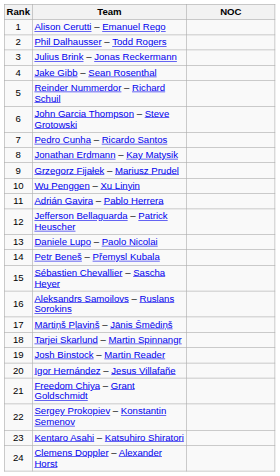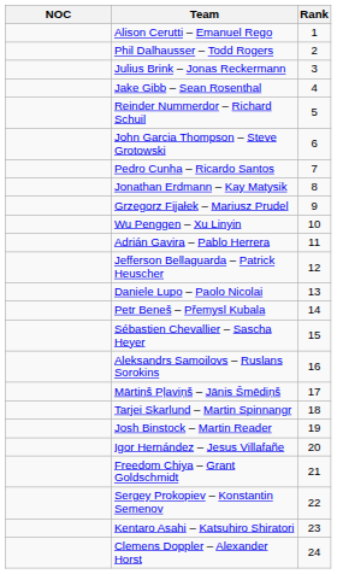 <table class="wikitable sortable">
 <tr>
+<th width=140>NOC</th>
+<th width=250>Team</th>
 <th width=20>Rank</th>
-<th width=250>Team</th>
-<th width=140>NOC</th>
 </tr>
 <tr>
+<td></td>
+<td><a href='#'>Alison Cerutti</a> – <a href='#'>Emanuel Rego</a></td>
 <td align=center>1</td>
-<td><a href='#'>Alison Cerutti</a> – <a href='#'>Emanuel Rego</a></td>
-<td></td>
 </tr>
 <tr>
+<td></td>
+<td><a href='#'>Phil Dalhausser</a> – <a href='#'>Todd Rogers</a></td>
 <td align=center>2</td>
-<td><a href='#'>Phil Dalhausser</a> – <a href='#'>Todd Rogers</a></td>
-<td></td>
 </tr>
 <tr>
+<td></td>
+<td><a href='#'>Julius Brink</a> – <a href='#'>Jonas Reckermann</a></td>
 <td align=center>3</td>
-<td><a href='#'>Julius Brink</a> – <a href='#'>Jonas Reckermann</a></td>
-<td></td>
 </tr>
 <tr>
+<td></td>
+<td><a href='#'>Jake Gibb</a> – <a href='#'>Sean Rosenthal</a></td>
 <td align=center>4</td>
-<td><a href='#'>Jake Gibb</a> – <a href='#'>Sean Rosenthal</a></td>
-<td></td>
 </tr>
 <tr>
+<td></td>
+<td><a href='#'>Reinder Nummerdor</a> – <a href='#'>Richard Schuil</a></td>
 <td align=center>5</td>
-<td><a href='#'>Reinder Nummerdor</a> – <a href='#'>Richard Schuil</a></td>
-<td></td>
 </tr>
 <tr>
+<td></td>
+<td><a href='#'>John Garcia Thompson</a> – <a href='#'>Steve Grotowski</a></td>
 <td align=center>6</td>
-<td><a href='#'>John Garcia Thompson</a> – <a href='#'>Steve Grotowski</a></td>
-<td></td>
 </tr>
 <tr>
+<td></td>
+<td><a href='#'>Pedro Cunha</a> – <a href='#'>Ricardo Santos</a></td>
 <td align=center>7</td>
-<td><a href='#'>Pedro Cunha</a> – <a href='#'>Ricardo Santos</a></td>
-<td></td>
 </tr>
 <tr>
+<td></td>
+<td><a href='#'>Jonathan Erdmann</a> – <a href='#'>Kay Matysik</a></td>
 <td align=center>8</td>
-<td><a href='#'>Jonathan Erdmann</a> – <a href='#'>Kay Matysik</a></td>
-<td></td>
 </tr>
 <tr>
+<td></td>
+<td><a href='#'>Grzegorz Fijałek</a> – <a href='#'>Mariusz Prudel</a></td>
 <td align=center>9</td>
-<td><a href='#'>Grzegorz Fijałek</a> – <a href='#'>Mariusz Prudel</a></td>
-<td></td>
 </tr>
 <tr>
+<td></td>
+<td><a href='#'>Wu Penggen</a> – <a href='#'>Xu Linyin</a></td>
 <td align=center>10</td>
-<td><a href='#'>Wu Penggen</a> – <a href='#'>Xu Linyin</a></td>
-<td></td>
 </tr>
 <tr>
+<td></td>
+<td><a href='#'>Adrián Gavira</a> – <a href='#'>Pablo Herrera</a></td>
 <td align=center>11</td>
-<td><a href='#'>Adrián Gavira</a> – <a href='#'>Pablo Herrera</a></td>
-<td></td>
 </tr>
 <tr>
+<td></td>
+<td><a href='#'>Jefferson Bellaguarda</a> – <a href='#'>Patrick Heuscher</a></td>
 <td align=center>12</td>
-<td><a href='#'>Jefferson Bellaguarda</a> – <a href='#'>Patrick Heuscher</a></td>
-<td></td>
 </tr>
 <tr>
+<td></td>
+<td><a href='#'>Daniele Lupo</a> – <a href='#'>Paolo Nicolai</a></td>
 <td align=center>13</td>
-<td><a href='#'>Daniele Lupo</a> – <a href='#'>Paolo Nicolai</a></td>
-<td></td>
 </tr>
 <tr>
+<td></td>
+<td><a href='#'>Petr Beneš</a> – <a href='#'>Přemysl Kubala</a></td>
 <td align=center>14</td>
-<td><a href='#'>Petr Beneš</a> – <a href='#'>Přemysl Kubala</a></td>
-<td></td>
 </tr>
 <tr>
+<td></td>
+<td><a href='#'>Sébastien Chevallier</a> – <a href='#'>Sascha Heyer</a></td>
 <td align=center>15</td>
-<td><a href='#'>Sébastien Chevallier</a> – <a href='#'>Sascha Heyer</a></td>
-<td></td>
 </tr>
 <tr>
+<td></td>
+<td><a href='#'>Aleksandrs Samoilovs</a> – <a href='#'>Ruslans Sorokins</a></td>
 <td align=center>16</td>
-<td><a href='#'>Aleksandrs Samoilovs</a> – <a href='#'>Ruslans Sorokins</a></td>
-<td></td>
 </tr>
 <tr>
+<td></td>
+<td><a href='#'>Mārtiņš Pļaviņš</a> – <a href='#'>Jānis Šmēdiņš</a></td>
 <td align=center>17</td>
-<td><a href='#'>Mārtiņš Pļaviņš</a> – <a href='#'>Jānis Šmēdiņš</a></td>
-<td></td>
 </tr>
 <tr>
+<td></td>
+<td><a href='#'>Tarjei Skarlund</a> – <a href='#'>Martin Spinnangr</a></td>
 <td align=center>18</td>
-<td><a href='#'>Tarjei Skarlund</a> – <a href='#'>Martin Spinnangr</a></td>
-<td></td>
 </tr>
 <tr>
+<td></td>
+<td><a href='#'>Josh Binstock</a> – <a href='#'>Martin Reader</a></td>
 <td align=center>19</td>
-<td><a href='#'>Josh Binstock</a> – <a href='#'>Martin Reader</a></td>
-<td></td>
 </tr>
 <tr>
+<td></td>
+<td><a href='#'>Igor Hernández</a> – <a href='#'>Jesus Villafañe</a></td>
 <td align=center>20</td>
-<td><a href='#'>Igor Hernández</a> – <a href='#'>Jesus Villafañe</a></td>
-<td></td>
 </tr>
 <tr>
+<td></td>
+<td><a href='#'>Freedom Chiya</a> – <a href='#'>Grant Goldschmidt</a></td>
 <td align=center>21</td>
-<td><a href='#'>Freedom Chiya</a> – <a href='#'>Grant Goldschmidt</a></td>
-<td></td>
 </tr>
 <tr>
+<td></td>
+<td><a href='#'>Sergey Prokopiev</a> – <a href='#'>Konstantin Semenov</a></td>
 <td align=center>22</td>
-<td><a href='#'>Sergey Prokopiev</a> – <a href='#'>Konstantin Semenov</a></td>
-<td></td>
 </tr>
 <tr>
+<td></td>
+<td><a href='#'>Kentaro Asahi</a> – <a href='#'>Katsuhiro Shiratori</a></td>
 <td align=center>23</td>
-<td><a href='#'>Kentaro Asahi</a> – <a href='#'>Katsuhiro Shiratori</a></td>
-<td></td>
 </tr>
 <tr>
+<td></td>
+<td><a href='#'>Clemens Doppler</a> – <a href='#'>Alexander Horst</a></td>
 <td align=center>24</td>
-<td><a href='#'>Clemens Doppler</a> – <a href='#'>Alexander Horst</a></td>
-<td></td>
 </tr>
 </table>
